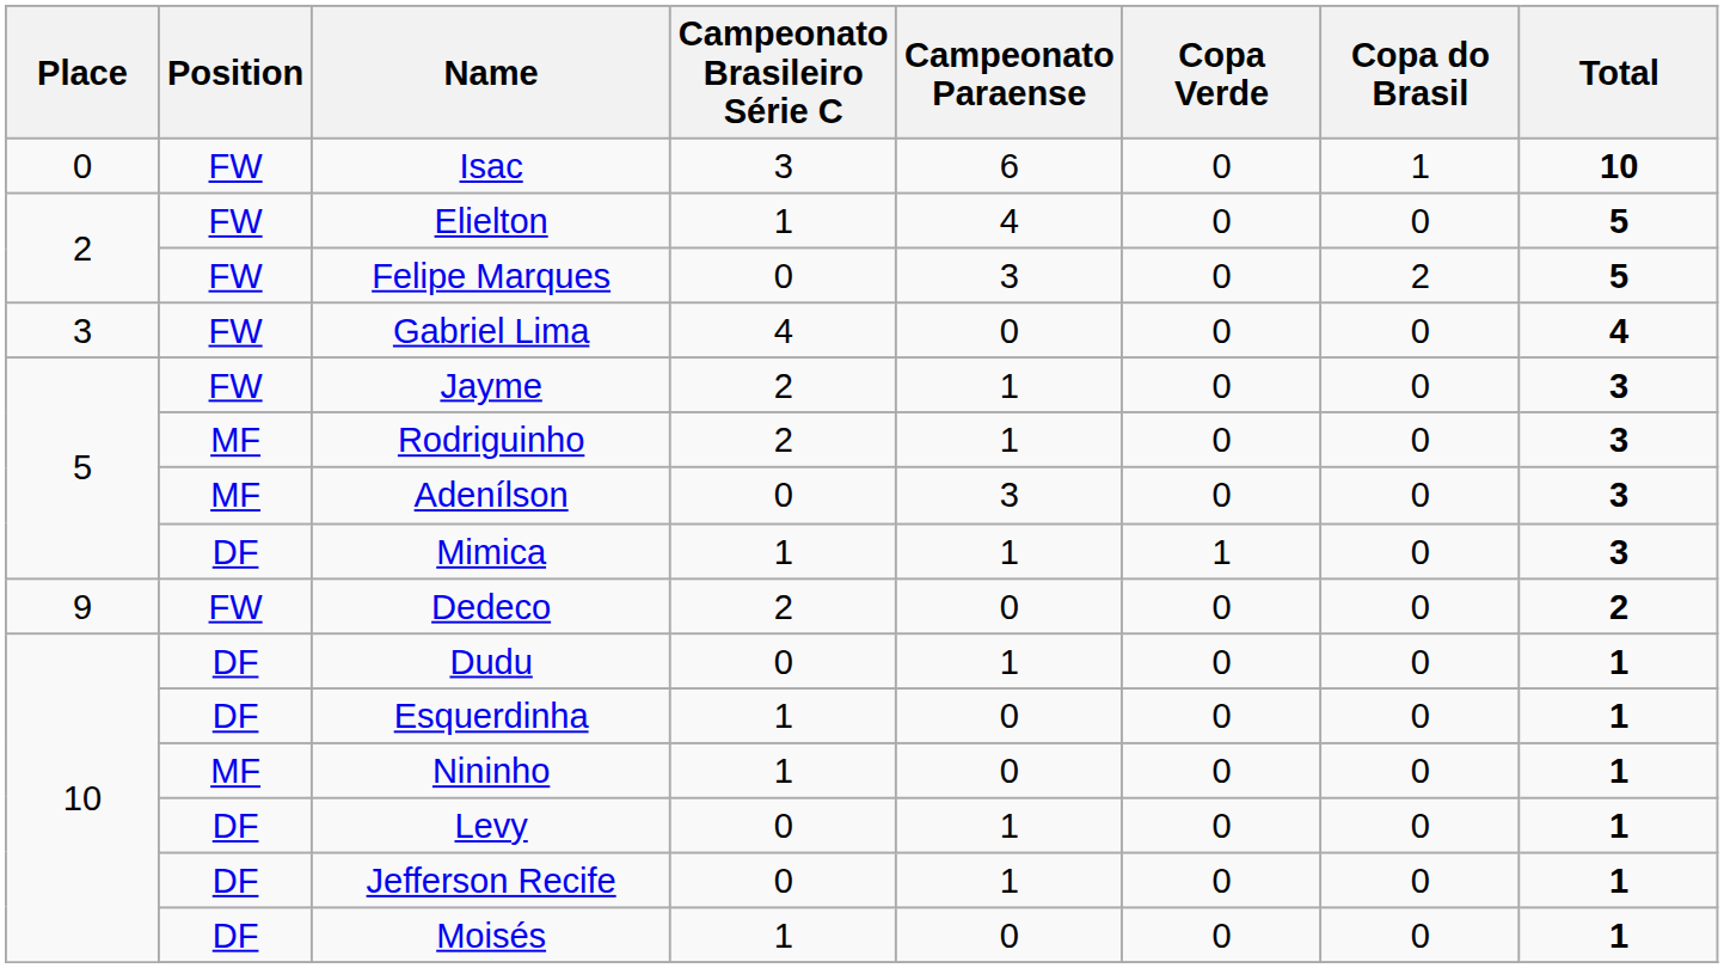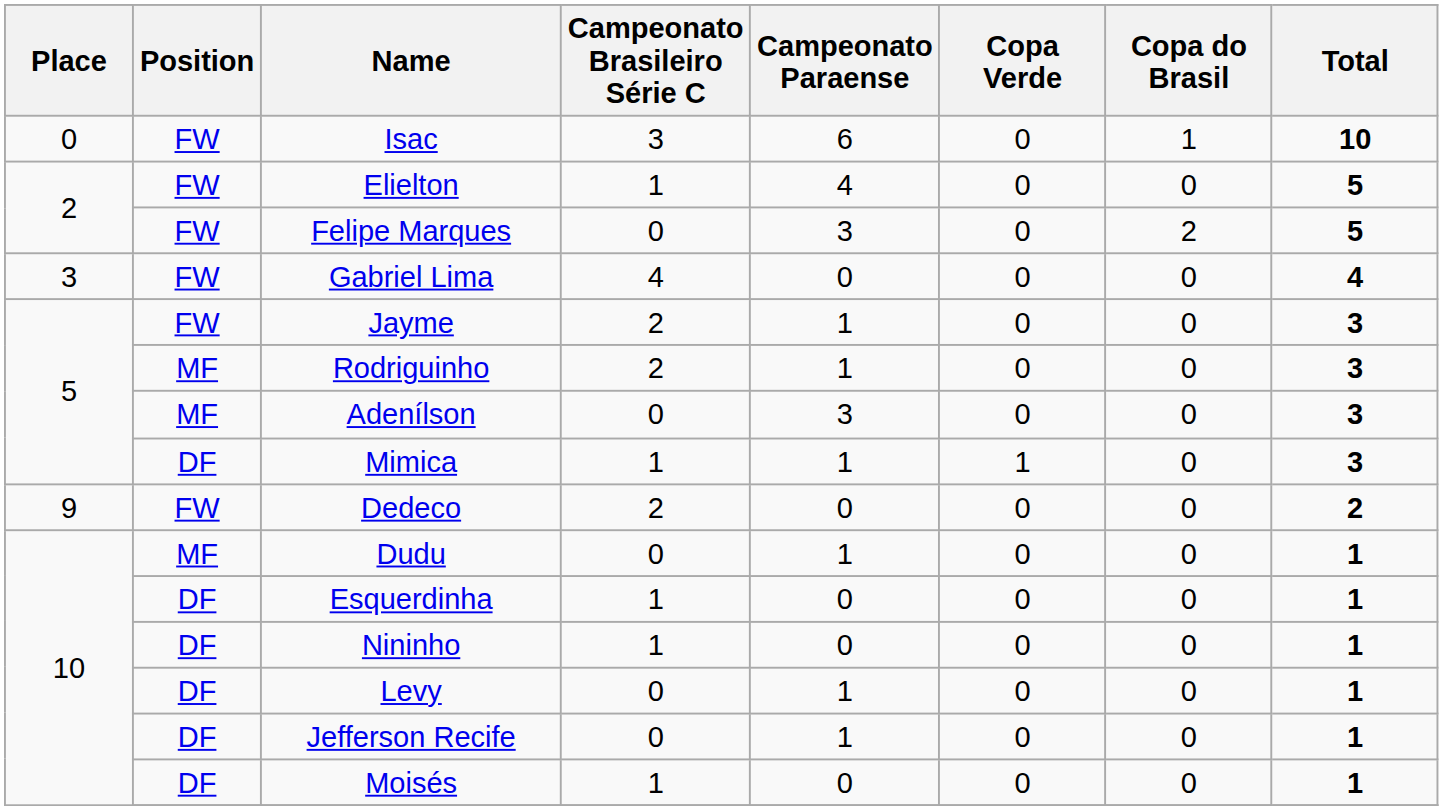 <table class="wikitable" style="font-size: 95%; text-align: center">
 <tr>
 <th width=60>Place</th>
 <th width=60>Position</th>
 <th width=150>Name</th>
 <th width=80>Campeonato Brasileiro Série C</th>
 <th width=80>Campeonato Paraense</th>
 <th width=80>Copa Verde</th>
 <th width=80>Copa do Brasil</th>
 <th width=80><strong>Total</strong></th>
 </tr>
 <tr>
 <td rowspan="1">0</td>
 <td><a href='#'>FW</a></td>
 <td><a href='#'>Isac</a></td>
 <td>3</td>
 <td>6</td>
 <td>0</td>
 <td>1</td>
 <td><strong>10</strong></td>
 </tr>
 <tr>
 <td rowspan="2">2</td>
 <td><a href='#'>FW</a></td>
 <td><a href='#'>Elielton</a></td>
 <td>1</td>
 <td>4</td>
 <td>0</td>
 <td>0</td>
 <td><strong>5</strong></td>
 </tr>
 <tr>
 <td><a href='#'>FW</a></td>
 <td><a href='#'>Felipe Marques</a></td>
 <td>0</td>
 <td>3</td>
 <td>0</td>
 <td>2</td>
 <td><strong>5</strong></td>
 </tr>
 <tr>
 <td rowspan="1">3</td>
 <td><a href='#'>FW</a></td>
 <td><a href='#'>Gabriel Lima</a></td>
 <td>4</td>
 <td>0</td>
 <td>0</td>
 <td>0</td>
 <td><strong>4</strong></td>
 </tr>
 <tr>
 <td rowspan="4">5</td>
 <td><a href='#'>FW</a></td>
 <td><a href='#'>Jayme</a></td>
 <td>2</td>
 <td>1</td>
 <td>0</td>
 <td>0</td>
 <td><strong>3</strong></td>
 </tr>
 <tr>
 <td><a href='#'>MF</a></td>
 <td><a href='#'>Rodriguinho</a></td>
 <td>2</td>
 <td>1</td>
 <td>0</td>
 <td>0</td>
 <td><strong>3</strong></td>
 </tr>
 <tr>
 <td><a href='#'>MF</a></td>
 <td><a href='#'>Adenílson</a></td>
 <td>0</td>
 <td>3</td>
 <td>0</td>
 <td>0</td>
 <td><strong>3</strong></td>
 </tr>
 <tr>
 <td><a href='#'>DF</a></td>
 <td><a href='#'>Mimica</a></td>
 <td>1</td>
 <td>1</td>
 <td>1</td>
 <td>0</td>
 <td><strong>3</strong></td>
 </tr>
 <tr>
 <td rowspan="1">9</td>
 <td><a href='#'>FW</a></td>
 <td><a href='#'>Dedeco</a></td>
 <td>2</td>
 <td>0</td>
 <td>0</td>
 <td>0</td>
 <td><strong>2</strong></td>
 </tr>
 <tr>
 <td rowspan="8">10</td>
-<td><a href='#'>DF</a></td>
+<td><a href='#'>MF</a></td>
 <td><a href='#'>Dudu</a></td>
 <td>0</td>
 <td>1</td>
 <td>0</td>
 <td>0</td>
 <td><strong>1</strong></td>
 </tr>
 <tr>
 <td><a href='#'>DF</a></td>
 <td><a href='#'>Esquerdinha</a></td>
 <td>1</td>
 <td>0</td>
 <td>0</td>
 <td>0</td>
 <td><strong>1</strong></td>
 </tr>
 <tr>
-<td><a href='#'>MF</a></td>
+<td><a href='#'>DF</a></td>
 <td><a href='#'>Nininho</a></td>
 <td>1</td>
 <td>0</td>
 <td>0</td>
 <td>0</td>
 <td><strong>1</strong></td>
 </tr>
 <tr>
 <td><a href='#'>DF</a></td>
 <td><a href='#'>Levy</a></td>
 <td>0</td>
 <td>1</td>
 <td>0</td>
 <td>0</td>
 <td><strong>1</strong></td>
 </tr>
 <tr>
 <td><a href='#'>DF</a></td>
 <td><a href='#'>Jefferson Recife</a></td>
 <td>0</td>
 <td>1</td>
 <td>0</td>
 <td>0</td>
 <td><strong>1</strong></td>
 </tr>
 <tr>
 <td><a href='#'>DF</a></td>
 <td><a href='#'>Moisés</a></td>
 <td>1</td>
 <td>0</td>
 <td>0</td>
 <td>0</td>
 <td><strong>1</strong></td>
 </tr>
 <tr>
 </tr>
 </table>
